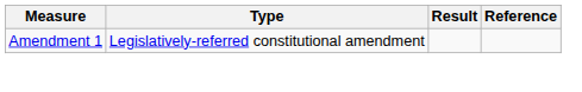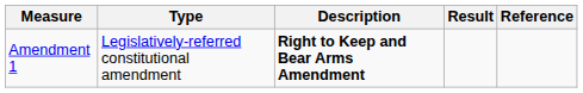 <table class="wikitable">
 <tr>
 <th>Measure</th>
 <th>Type</th>
+<th>Description</th>
 <th>Result</th>
 <th>Reference</th>
 </tr>
 <tr>
 <td><a href='#'>Amendment 1</a></td>
 <td><a href='#'>Legislatively-referred</a> constitutional amendment</td>
+<td><strong>Right to Keep and Bear Arms Amendment</strong></td>
 <td></td>
 <td></td>
 </tr>
 </table>
